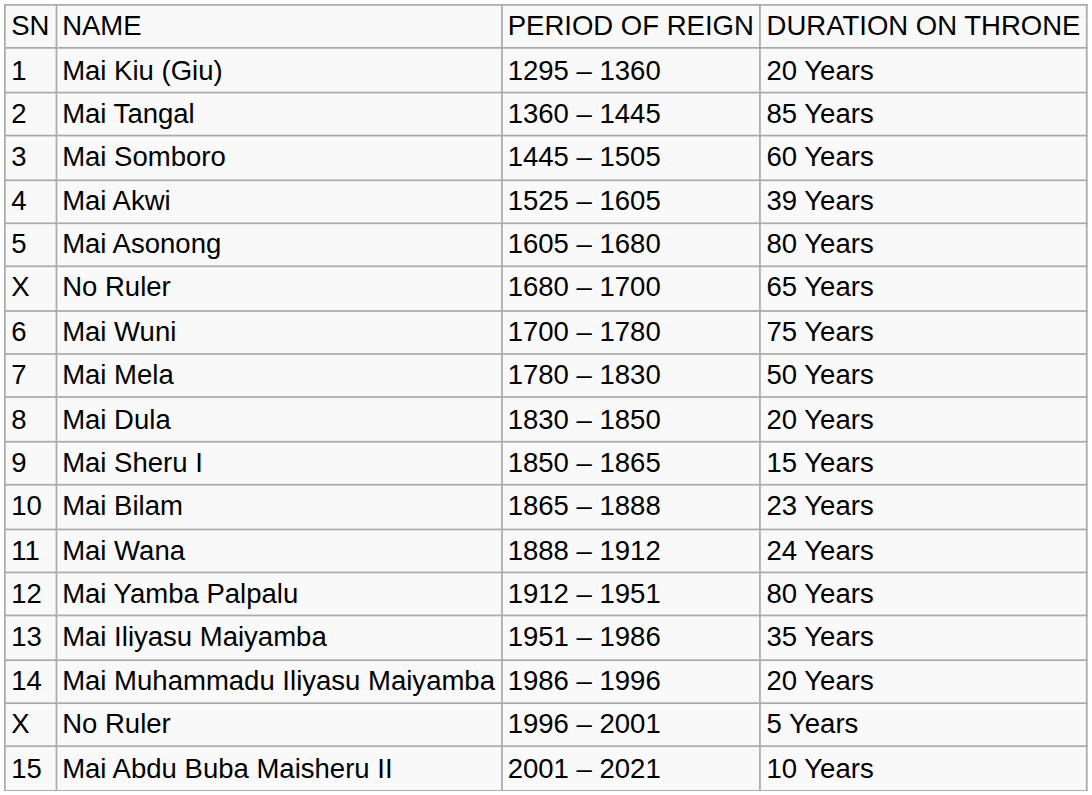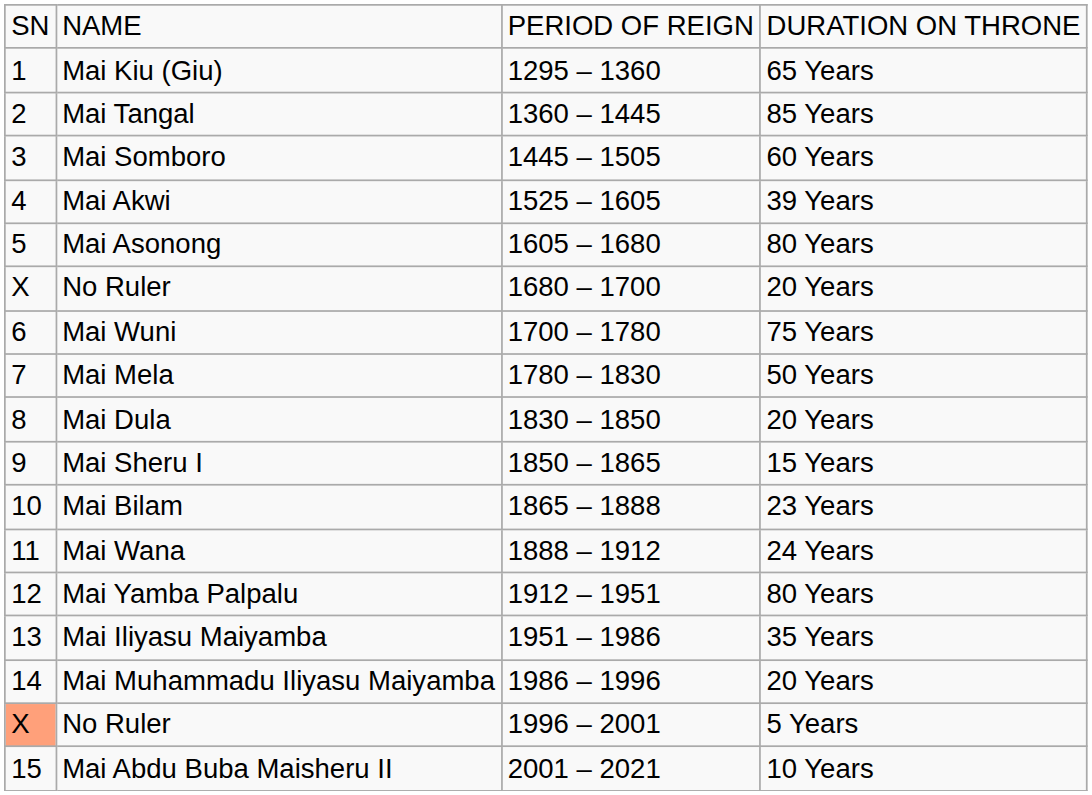 <table class="wikitable">
 <tr>
 <td>SN</td>
 <td>NAME</td>
 <td>PERIOD OF  REIGN</td>
 <td>DURATION ON  THRONE</td>
 </tr>
 <tr>
 <td>1</td>
 <td>Mai Kiu (Giu)</td>
 <td>1295 – 1360</td>
-<td>20 Years</td>
+<td>65 Years</td>
 </tr>
 <tr>
 <td>2</td>
 <td>Mai Tangal</td>
 <td>1360 – 1445</td>
 <td>85 Years</td>
 </tr>
 <tr>
 <td>3</td>
 <td>Mai Somboro</td>
 <td>1445 – 1505</td>
 <td>60 Years</td>
 </tr>
 <tr>
 <td>4</td>
 <td>Mai Akwi</td>
 <td>1525 – 1605</td>
 <td>39 Years</td>
 </tr>
 <tr>
 <td>5</td>
 <td>Mai Asonong</td>
 <td>1605 – 1680</td>
 <td>80 Years</td>
 </tr>
 <tr>
 <td>X</td>
 <td>No Ruler</td>
 <td>1680 – 1700</td>
-<td>65 Years</td>
+<td>20 Years</td>
 </tr>
 <tr>
 <td>6</td>
 <td>Mai Wuni</td>
 <td>1700 – 1780</td>
 <td>75 Years</td>
 </tr>
 <tr>
 <td>7</td>
 <td>Mai Mela</td>
 <td>1780 – 1830</td>
 <td>50 Years</td>
 </tr>
 <tr>
 <td>8</td>
 <td>Mai Dula</td>
 <td>1830 – 1850</td>
 <td>20 Years</td>
 </tr>
 <tr>
 <td>9</td>
 <td>Mai Sheru I</td>
 <td>1850 – 1865</td>
 <td>15 Years</td>
 </tr>
 <tr>
 <td>10</td>
 <td>Mai Bilam</td>
 <td>1865 – 1888</td>
 <td>23 Years</td>
 </tr>
 <tr>
 <td>11</td>
 <td>Mai Wana</td>
 <td>1888 – 1912</td>
 <td>24 Years</td>
 </tr>
 <tr>
 <td>12</td>
 <td>Mai Yamba Palpalu</td>
 <td>1912 – 1951</td>
 <td>80 Years</td>
 </tr>
 <tr>
 <td>13</td>
 <td>Mai Iliyasu  Maiyamba</td>
 <td>1951 – 1986</td>
 <td>35 Years</td>
 </tr>
 <tr>
 <td>14</td>
 <td>Mai Muhammadu  Iliyasu Maiyamba</td>
 <td>1986 – 1996</td>
 <td>20 Years</td>
 </tr>
 <tr>
-<td>X</td>
+<td style="background: lightsalmon;">X</td>
 <td>No Ruler</td>
 <td>1996 – 2001</td>
 <td>5 Years</td>
 </tr>
 <tr>
 <td>15</td>
 <td>Mai Abdu Buba  Maisheru II</td>
 <td>2001 – 2021</td>
 <td>10 Years</td>
 </tr>
 </table>
